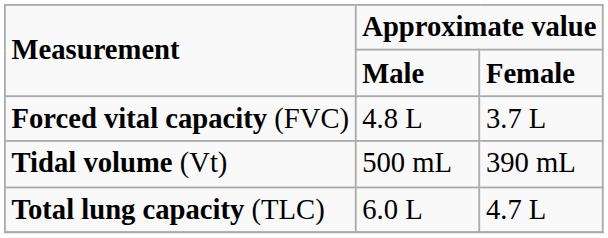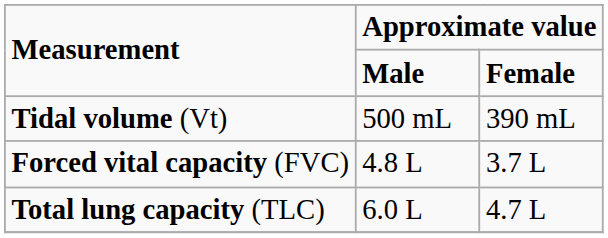 <table class="wikitable">
 <tr>
 <td rowspan=2><strong>Measurement</strong></td>
 <td colspan=2><strong>Approximate value</strong></td>
 </tr>
 <tr>
 <td><strong>Male</strong></td>
 <td><strong>Female</strong></td>
 </tr>
 <tr>
+<td><strong>Tidal volume</strong> (Vt)</td>
+<td>500 mL</td>
+<td>390 mL</td>
+</tr>
+<tr>
 <td><strong>Forced vital capacity</strong> (FVC)</td>
 <td>4.8 L</td>
 <td>3.7 L</td>
-</tr>
-<tr>
-<td><strong>Tidal volume</strong> (Vt)</td>
-<td>500 mL</td>
-<td>390 mL</td>
 </tr>
 <tr>
 <td><strong>Total lung capacity</strong> (TLC)</td>
 <td>6.0 L</td>
 <td>4.7 L</td>
 </tr>
 <tr>
 </tr>
 </table>
